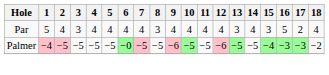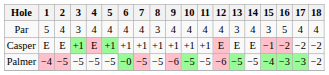 <table class="wikitable" style="text-align:center">
 <tr>
 <th>Hole</th>
 <th> 1 </th>
 <th> 2 </th>
 <th> 3 </th>
 <th> 4 </th>
 <th> 5 </th>
 <th> 6 </th>
 <th> 7 </th>
 <th> 8 </th>
 <th> 9 </th>
 <th>10</th>
 <th>11</th>
 <th>12</th>
 <th>13</th>
 <th>14</th>
 <th>15</th>
 <th>16</th>
 <th>17</th>
 <th>18</th>
 </tr>
 <tr>
 <td>Par</td>
 <td>5</td>
 <td>4</td>
 <td>3</td>
 <td>4</td>
 <td>4</td>
 <td>4</td>
 <td>4</td>
 <td>3</td>
 <td>4</td>
 <td>4</td>
 <td>4</td>
 <td>4</td>
 <td>3</td>
 <td>4</td>
 <td>3</td>
 <td>5</td>
-<td>2</td>
 <td>4</td>
+<td>4</td>
+</tr>
+<tr>
+<td align=left> Casper</td>
+<td>E</td>
+<td>E</td>
+<td style="background: PaleGreen;">+1</td>
+<td style="background: Pink;">E</td>
+<td style="background: PaleGreen;">+1</td>
+<td>+1</td>
+<td>+1</td>
+<td>+1</td>
+<td>+1</td>
+<td>+1</td>
+<td>+1</td>
+<td style="background: Pink;">E</td>
+<td>E</td>
+<td>E</td>
+<td style="background: Pink;">−1</td>
+<td style="background: Pink;">−2</td>
+<td>−2</td>
+<td>−2</td>
 </tr>
 <tr>
 <td align=left> Palmer</td>
 <td style="background: Pink;">−4</td>
 <td style="background: Pink;">−5</td>
 <td>−5</td>
 <td>−5</td>
 <td>−5</td>
 <td style="background: PaleGreen;">−0</td>
 <td style="background: Pink;">−5</td>
 <td>−5</td>
 <td style="background: Pink;">−6</td>
 <td style="background: PaleGreen;">−5</td>
 <td>−5</td>
 <td style="background: Pink;">−6</td>
 <td style="background: PaleGreen;">−5</td>
 <td>−5</td>
 <td style="background: PaleGreen;">−4</td>
 <td style="background: PaleGreen;">−3</td>
 <td style="background: PaleGreen;">−3</td>
 <td>−2</td>
 </tr>
 <tr>
 </tr>
 </table>
